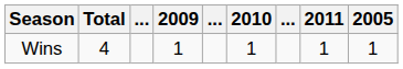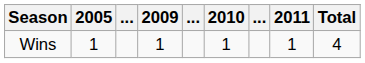 <table class="wikitable" style=text-align:center>
 <tr>
 <th>Season</th>
-<th>Total</th>
+<th>2005</th>
 <th>...</th>
 <th>2009</th>
 <th>...</th>
 <th>2010</th>
 <th>...</th>
 <th>2011</th>
-<th>2005</th>
+<th>Total</th>
 </tr>
 <tr>
 <td>Wins</td>
-<td>4</td>
+<td>1</td>
 <td></td>
 <td>1</td>
 <td></td>
 <td>1</td>
 <td></td>
 <td>1</td>
-<td>1</td>
+<td>4</td>
 </tr>
 </table>
